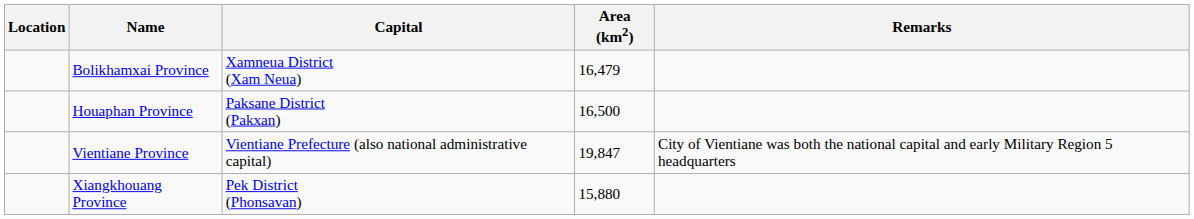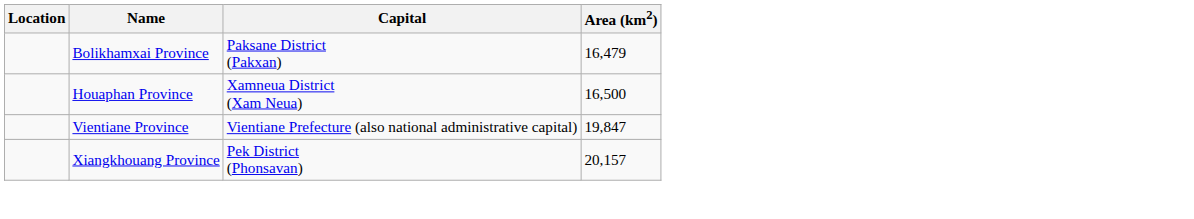 <table class="wikitable sortable">
 <tr>
 <th>Location</th>
 <th>Name</th>
 <th>Capital</th>
 <th>Area (km<sup>2</sup>)</th>
-<th>Remarks</th>
 </tr>
 <tr>
 <td></td>
 <td><a href='#'>Bolikhamxai Province</a><br></td>
-<td><a href='#'>Xamneua District</a><br>(<a href='#'>Xam Neua</a>)</td>
+<td><a href='#'>Paksane District</a><br>(<a href='#'>Pakxan</a>)</td>
 <td>16,479</td>
-<td></td>
 </tr>
 <tr>
 <td></td>
 <td><a href='#'>Houaphan Province</a><br></td>
-<td><a href='#'>Paksane District</a><br>(<a href='#'>Pakxan</a>)</td>
+<td><a href='#'>Xamneua District</a><br>(<a href='#'>Xam Neua</a>)</td>
 <td>16,500</td>
-<td></td>
 </tr>
 <tr>
 <td></td>
 <td><a href='#'>Vientiane Province</a></td>
 <td><a href='#'>Vientiane Prefecture</a> (also national administrative capital)</td>
 <td>19,847</td>
-<td>City of Vientiane was both the national capital and early Military Region 5 headquarters</td>
 </tr>
 <tr>
 <td></td>
 <td><a href='#'>Xiangkhouang Province</a><br></td>
 <td><a href='#'>Pek District</a><br>(<a href='#'>Phonsavan</a>)</td>
-<td>15,880</td>
-<td></td>
+<td>20,157</td>
 </tr>
 </table>
